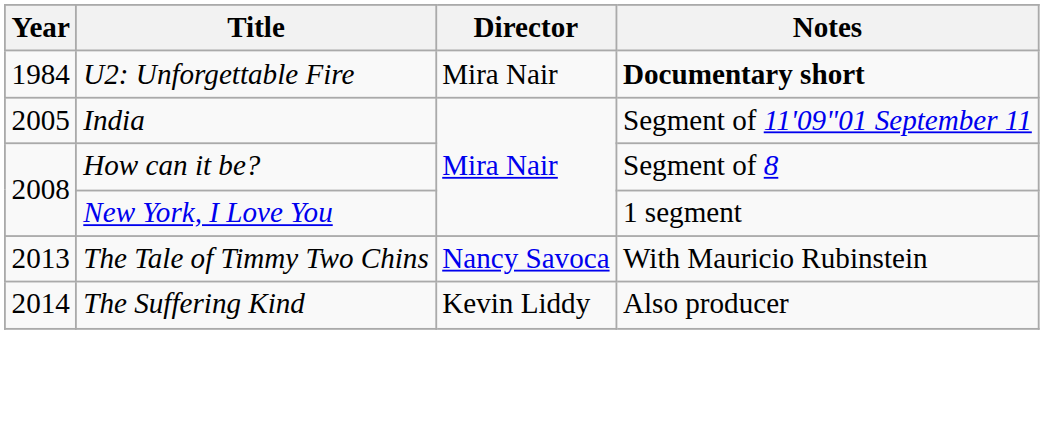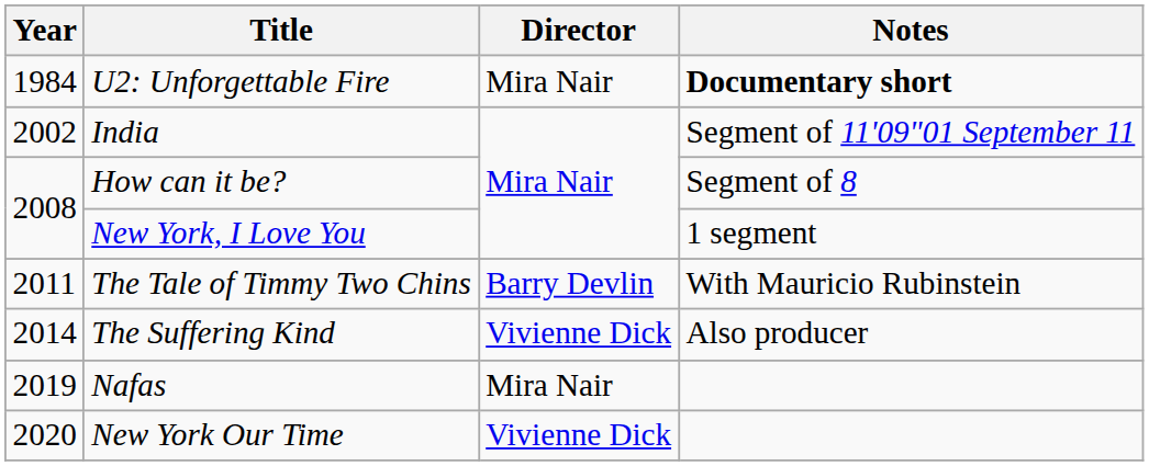 <table class="wikitable">
 <tr>
 <th>Year</th>
 <th>Title</th>
 <th>Director</th>
 <th>Notes</th>
 </tr>
 <tr>
 <td>1984</td>
 <td><em>U2: Unforgettable Fire</em></td>
 <td>Mira Nair</td>
 <td><strong>Documentary short</strong></td>
 </tr>
 <tr>
-<td>2005</td>
+<td>2002</td>
 <td><em>India</em></td>
 <td rowspan=3><a href='#'>Mira Nair</a></td>
 <td>Segment of <em><a href='#'>11'09"01 September 11</a></em></td>
 </tr>
 <tr>
 <td rowspan=2>2008</td>
 <td><em>How can it be?</em></td>
 <td>Segment of <em><a href='#'>8</a></em></td>
 </tr>
 <tr>
 <td><em><a href='#'>New York, I Love You</a></em></td>
 <td>1 segment</td>
 </tr>
 <tr>
-<td>2013</td>
+<td>2011</td>
 <td><em>The Tale of Timmy Two Chins</em></td>
-<td><a href='#'>Nancy Savoca</a></td>
+<td><a href='#'>Barry Devlin</a></td>
 <td>With Mauricio Rubinstein</td>
 </tr>
 <tr>
 <td>2014</td>
 <td><em>The Suffering Kind</em></td>
-<td>Kevin Liddy</td>
+<td><a href='#'>Vivienne Dick</a></td>
 <td>Also producer</td>
 </tr>
+<tr>
+<td>2019</td>
+<td><em>Nafas</em></td>
+<td>Mira Nair</td>
+<td></td>
+</tr>
+<tr>
+<td>2020</td>
+<td><em>New York Our Time</em></td>
+<td><a href='#'>Vivienne Dick</a></td>
+<td></td>
+</tr>
 </table>
